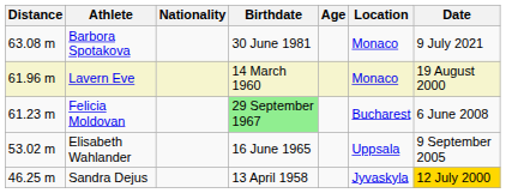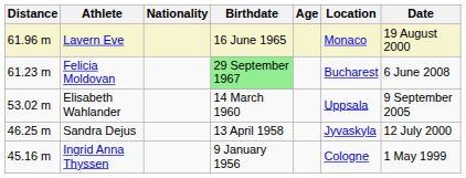 <table class="wikitable">
 <tr>
 <th>Distance</th>
 <th>Athlete</th>
 <th>Nationality</th>
 <th>Birthdate</th>
 <th>Age</th>
 <th>Location</th>
 <th>Date</th>
 </tr>
-<tr>
-<td>63.08 m</td>
-<td><a href='#'>Barbora Spotakova</a></td>
-<td></td>
-<td>30 June 1981</td>
-<td></td>
-<td><a href='#'>Monaco</a></td>
-<td>9 July 2021</td>
-</tr>
 <tr bgcolor=#f6F5CE>
 <td>61.96 m</td>
 <td><a href='#'>Lavern Eve</a></td>
 <td></td>
-<td>14 March 1960</td>
+<td>16 June 1965</td>
 <td></td>
 <td><a href='#'>Monaco</a></td>
 <td>19 August 2000</td>
 </tr>
 <tr>
 <td>61.23 m</td>
 <td><a href='#'>Felicia Moldovan</a></td>
 <td></td>
 <td style="background: lightgreen;">29 September 1967</td>
 <td></td>
 <td><a href='#'>Bucharest</a></td>
 <td>6 June 2008</td>
 </tr>
 <tr>
 <td>53.02 m</td>
 <td>Elisabeth Wahlander</td>
 <td></td>
-<td>16 June 1965</td>
+<td>14 March 1960</td>
 <td></td>
 <td><a href='#'>Uppsala</a></td>
 <td>9 September 2005</td>
 </tr>
 <tr>
 <td>46.25 m</td>
 <td>Sandra Dejus</td>
 <td></td>
 <td>13 April 1958</td>
 <td></td>
 <td><a href='#'>Jyvaskyla</a></td>
-<td style="background: gold;">12 July 2000</td>
+<td>12 July 2000</td>
+</tr>
+<tr>
+<td>45.16 m</td>
+<td><a href='#'>Ingrid Anna Thyssen</a></td>
+<td></td>
+<td>9 January 1956</td>
+<td></td>
+<td><a href='#'>Cologne</a></td>
+<td>1 May 1999</td>
 </tr>
 </table>
